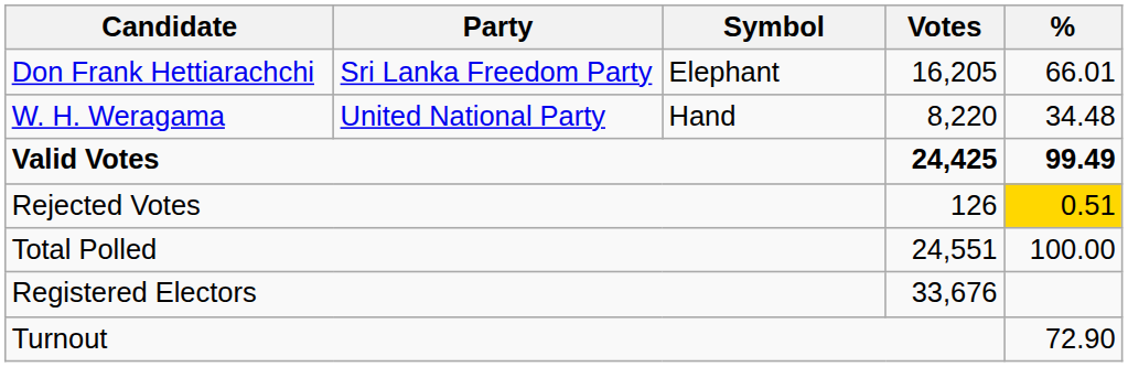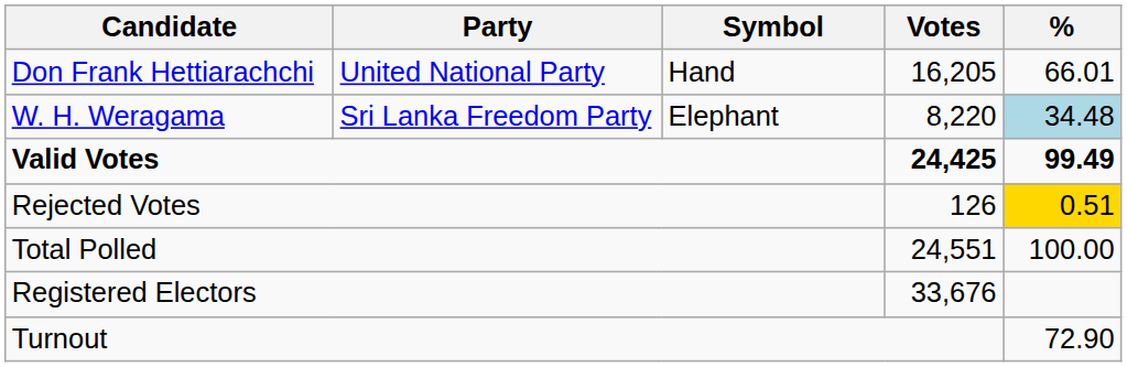 <table class="wikitable" border="1" style="text-align:right;">
 <tr>
 <th align=left width="180">Candidate</th>
 <th align=left width="180">Party</th>
 <th align=left width="120">Symbol</th>
 <th align=left width="60">Votes</th>
 <th align=left width="60">%</th>
 </tr>
 <tr>
 <td align=left><a href='#'>Don Frank Hettiarachchi</a></td>
-<td align=left><a href='#'>Sri Lanka Freedom Party</a></td>
-<td align=left>Elephant</td>
+<td align=left><a href='#'>United National Party</a></td>
+<td align=left>Hand</td>
 <td>16,205</td>
 <td>66.01</td>
 </tr>
 <tr>
 <td align=left><a href='#'>W. H. Weragama</a></td>
-<td align=left><a href='#'>United National Party</a></td>
-<td align=left>Hand</td>
+<td align=left><a href='#'>Sri Lanka Freedom Party</a></td>
+<td align=left>Elephant</td>
 <td>8,220</td>
-<td>34.48</td>
+<td style="background: lightblue;">34.48</td>
 </tr>
 <tr>
 <td align=left colspan=3><strong>Valid Votes</strong></td>
 <td><strong>24,425</strong></td>
 <td><strong>99.49</strong></td>
 </tr>
 <tr>
 <td align=left colspan=3>Rejected Votes</td>
 <td>126</td>
 <td style="background: gold;">0.51</td>
 </tr>
 <tr>
 <td align=left colspan=3>Total Polled</td>
 <td>24,551</td>
 <td>100.00</td>
 </tr>
 <tr>
 <td align=left colspan=3>Registered Electors</td>
 <td>33,676</td>
 <td></td>
 </tr>
 <tr>
 <td align=left colspan=4>Turnout</td>
 <td>72.90</td>
 </tr>
 </table>
